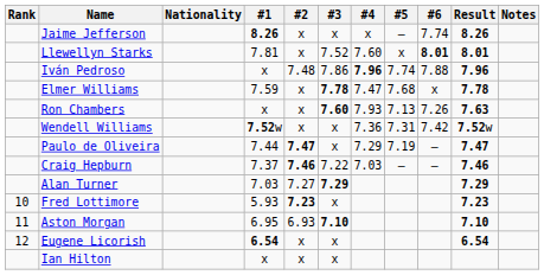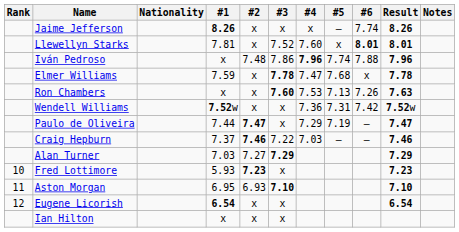 <table class="wikitable sortable" style="text-align:center">
 <tr>
 <th>Rank</th>
 <th>Name</th>
 <th>Nationality</th>
 <th>#1</th>
 <th>#2</th>
 <th>#3</th>
 <th>#4</th>
 <th>#5</th>
 <th>#6</th>
 <th>Result</th>
 <th>Notes</th>
 </tr>
 <tr>
 <td></td>
 <td align=left><a href='#'>Jaime Jefferson</a></td>
 <td align=left></td>
 <td><strong>8.26</strong></td>
 <td>x</td>
 <td>x</td>
 <td>x</td>
 <td>–</td>
 <td>7.74</td>
 <td><strong>8.26</strong></td>
 <td></td>
 </tr>
 <tr>
 <td></td>
 <td align=left><a href='#'>Llewellyn Starks</a></td>
 <td align=left></td>
 <td>7.81</td>
 <td>x</td>
 <td>7.52</td>
 <td>7.60</td>
 <td>x</td>
 <td><strong>8.01</strong></td>
 <td><strong>8.01</strong></td>
 <td></td>
 </tr>
 <tr>
 <td></td>
 <td align=left><a href='#'>Iván Pedroso</a></td>
 <td align=left></td>
 <td>x</td>
 <td>7.48</td>
 <td>7.86</td>
 <td><strong>7.96</strong></td>
 <td>7.74</td>
 <td>7.88</td>
 <td><strong>7.96</strong></td>
 <td></td>
 </tr>
 <tr>
 <td></td>
 <td align=left><a href='#'>Elmer Williams</a></td>
 <td align=left></td>
 <td>7.59</td>
 <td>x</td>
 <td><strong>7.78</strong></td>
 <td>7.47</td>
 <td>7.68</td>
 <td>x</td>
 <td><strong>7.78</strong></td>
 <td></td>
 </tr>
 <tr>
 <td></td>
 <td align=left><a href='#'>Ron Chambers</a></td>
 <td align=left></td>
 <td>x</td>
 <td>x</td>
 <td><strong>7.60</strong></td>
-<td>7.93</td>
+<td>7.53</td>
 <td>7.13</td>
 <td>7.26</td>
 <td><strong>7.63</strong></td>
 <td></td>
 </tr>
 <tr>
 <td></td>
 <td align=left><a href='#'>Wendell Williams</a></td>
 <td align=left></td>
 <td><strong>7.52</strong>w</td>
 <td>x</td>
 <td>x</td>
 <td>7.36</td>
 <td>7.31</td>
 <td>7.42</td>
 <td><strong>7.52</strong>w</td>
 <td></td>
 </tr>
 <tr>
 <td></td>
 <td align=left><a href='#'>Paulo de Oliveira</a></td>
 <td align=left></td>
 <td>7.44</td>
 <td><strong>7.47</strong></td>
 <td>x</td>
 <td>7.29</td>
 <td>7.19</td>
 <td>–</td>
 <td><strong>7.47</strong></td>
 <td></td>
 </tr>
 <tr>
 <td></td>
 <td align=left><a href='#'>Craig Hepburn</a></td>
 <td align=left></td>
 <td>7.37</td>
 <td><strong>7.46</strong></td>
 <td>7.22</td>
 <td>7.03</td>
 <td>–</td>
 <td>–</td>
 <td><strong>7.46</strong></td>
 <td></td>
 </tr>
 <tr>
 <td></td>
 <td align=left><a href='#'>Alan Turner</a></td>
 <td align=left></td>
 <td>7.03</td>
 <td>7.27</td>
 <td><strong>7.29</strong></td>
 <td></td>
 <td></td>
 <td></td>
 <td><strong>7.29</strong></td>
 <td></td>
 </tr>
 <tr>
 <td>10</td>
 <td align=left><a href='#'>Fred Lottimore</a></td>
 <td align=left></td>
 <td>5.93</td>
 <td><strong>7.23</strong></td>
 <td>x</td>
 <td></td>
 <td></td>
 <td></td>
 <td><strong>7.23</strong></td>
 <td></td>
 </tr>
 <tr>
 <td>11</td>
 <td align=left><a href='#'>Aston Morgan</a></td>
 <td align=left></td>
 <td>6.95</td>
 <td>6.93</td>
 <td><strong>7.10</strong></td>
 <td></td>
 <td></td>
 <td></td>
 <td><strong>7.10</strong></td>
 <td></td>
 </tr>
 <tr>
 <td>12</td>
 <td align=left><a href='#'>Eugene Licorish</a></td>
 <td align=left></td>
 <td><strong>6.54</strong></td>
 <td>x</td>
 <td>x</td>
 <td></td>
 <td></td>
 <td></td>
 <td><strong>6.54</strong></td>
 <td></td>
 </tr>
 <tr>
 <td></td>
 <td align=left><a href='#'>Ian Hilton</a></td>
 <td align=left></td>
 <td>x</td>
 <td>x</td>
 <td>x</td>
 <td></td>
 <td></td>
 <td></td>
 <td><strong></strong></td>
 <td></td>
 </tr>
 </table>
